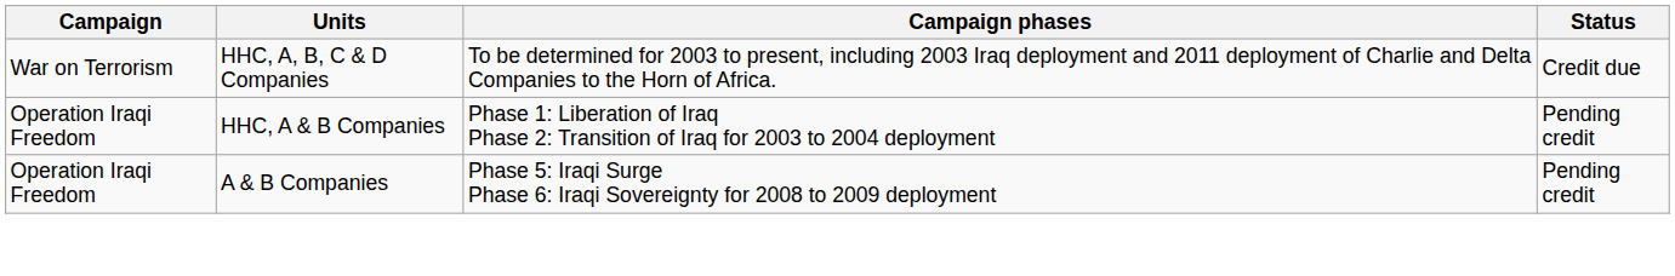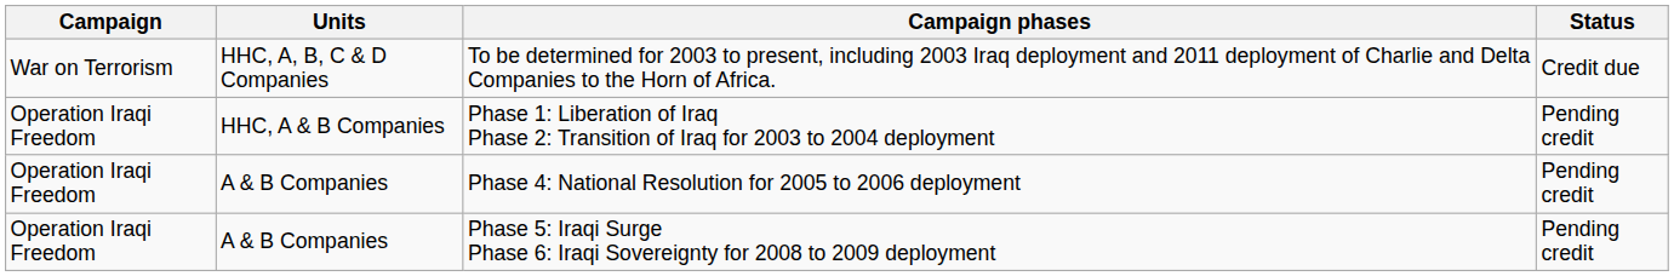 <table class="wikitable">
 <tr>
 <th>Campaign</th>
 <th>Units</th>
 <th>Campaign phases</th>
 <th>Status</th>
 </tr>
 <tr>
 <td>War on Terrorism</td>
 <td>HHC, A, B, C & D Companies</td>
 <td>To be determined for 2003 to present, including 2003 Iraq deployment and 2011 deployment of Charlie and Delta Companies to the Horn of Africa.</td>
 <td>Credit due</td>
 </tr>
 <tr>
 <td>Operation Iraqi Freedom</td>
 <td>HHC, A & B Companies</td>
 <td>Phase 1: Liberation of Iraq<br>Phase 2: Transition of Iraq for 2003 to 2004 deployment</td>
 <td>Pending credit</td>
 </tr>
 <tr>
 <td>Operation Iraqi Freedom</td>
 <td>A & B Companies</td>
+<td>Phase 4: National Resolution for 2005 to 2006 deployment</td>
+<td>Pending credit</td>
+</tr>
+<tr>
+<td>Operation Iraqi Freedom</td>
+<td>A & B Companies</td>
 <td>Phase 5: Iraqi Surge<br>Phase 6: Iraqi Sovereignty for 2008 to 2009 deployment</td>
 <td>Pending credit</td>
 </tr>
 </table>
